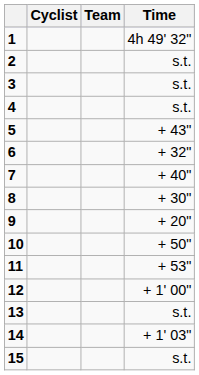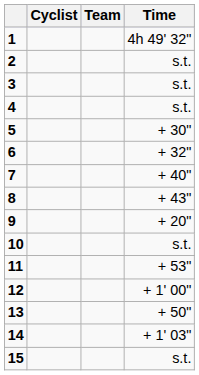 <table class="wikitable">
 <tr style="background:#ccccff;">
 <th></th>
 <th>Cyclist</th>
 <th>Team</th>
 <th>Time</th>
 </tr>
 <tr>
 <td><strong>1</strong></td>
 <td><strong></strong></td>
 <td><strong></strong></td>
 <td align=right>4h 49' 32"</td>
 </tr>
 <tr>
 <td><strong>2</strong></td>
 <td></td>
 <td></td>
 <td align=right>s.t.</td>
 </tr>
 <tr>
 <td><strong>3</strong></td>
 <td></td>
 <td></td>
 <td align=right>s.t.</td>
 </tr>
 <tr>
 <td><strong>4</strong></td>
 <td></td>
 <td></td>
 <td align=right>s.t.</td>
 </tr>
 <tr>
 <td><strong>5</strong></td>
 <td></td>
 <td></td>
-<td align=right>+ 43"</td>
+<td align=right>+ 30"</td>
 </tr>
 <tr>
 <td><strong>6</strong></td>
 <td></td>
 <td></td>
 <td align=right>+ 32"</td>
 </tr>
 <tr>
 <td><strong>7</strong></td>
 <td></td>
 <td></td>
 <td align=right>+ 40"</td>
 </tr>
 <tr>
 <td><strong>8</strong></td>
 <td></td>
 <td></td>
-<td align=right>+ 30"</td>
+<td align=right>+ 43"</td>
 </tr>
 <tr>
 <td><strong>9</strong></td>
 <td></td>
 <td></td>
 <td align=right>+ 20"</td>
 </tr>
 <tr>
 <td><strong>10</strong></td>
 <td></td>
 <td></td>
-<td align=right>+ 50"</td>
+<td align=right>s.t.</td>
 </tr>
 <tr>
 <td><strong>11</strong></td>
 <td></td>
 <td></td>
 <td align=right>+ 53"</td>
 </tr>
 <tr>
 <td><strong>12</strong></td>
 <td></td>
 <td></td>
 <td align=right>+ 1' 00"</td>
 </tr>
 <tr>
 <td><strong>13</strong></td>
 <td></td>
 <td></td>
-<td align=right>s.t.</td>
+<td align=right>+ 50"</td>
 </tr>
 <tr>
 <td><strong>14</strong></td>
 <td></td>
 <td></td>
 <td align=right>+ 1' 03"</td>
 </tr>
 <tr>
 <td><strong>15</strong></td>
 <td></td>
 <td></td>
 <td align=right>s.t.</td>
 </tr>
 </table>
